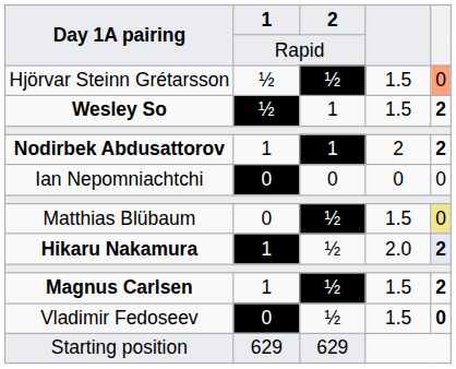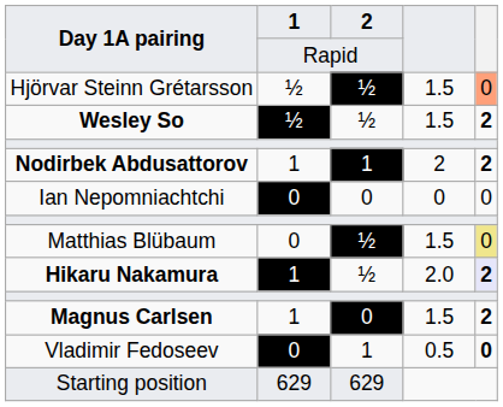 <table class="wikitable">
 <tr>
 <th rowspan = "2" style="background-color: #eaecf0">Day 1A pairing</th>
 <th style="width: 3em;background-color: #eaecf0">1</th>
 <th style="width: 3em;background-color: #eaecf0">2</th>
 <th rowspan = "2" style="width: 3em;background-color: #eaecf0"></th>
 <th rowspan= "2"></th>
 </tr>
 <tr style="text-align:center">
 <td style="background-color: #eaecf0" colspan="2">Rapid</td>
 </tr>
 <tr>
 <td style="text-align:center"> Hjörvar Steinn Grétarsson</td>
 <td style="text-align:center">½</td>
 <td style="text-align:center; background:black; color:white">½</td>
 <td style="text-align:center">1.5</td>
 <td style="background: lightsalmon; text-align:center">0</td>
 </tr>
 <tr>
 <td style="text-align:center"> <strong>Wesley So</strong></td>
 <td style="text-align:center; background:black; color:white">½</td>
-<td style="text-align:center">1</td>
+<td style="text-align:center">½</td>
 <td style="text-align:center">1.5</td>
 <td style="text-align:center"><strong>2</strong></td>
 </tr>
 <tr>
 <td colspan="15" style="background-color: #eaecf0"></td>
 </tr>
 <tr>
 <td style="text-align:center"> <strong>Nodirbek Abdusattorov</strong></td>
 <td style="text-align:center">1</td>
 <td style="text-align:center; background:black; color:white">1</td>
 <td style="text-align:center">2</td>
 <td style="text-align:center"><strong>2</strong></td>
 </tr>
 <tr>
 <td style="text-align:center"> Ian Nepomniachtchi</td>
 <td style="text-align:center; background:black; color:white">0</td>
 <td style="text-align:center">0</td>
 <td style="text-align:center">0</td>
 <td style="text-align:center">0</td>
 </tr>
 <tr>
 <td colspan="15" style="background-color: #eaecf0"></td>
 </tr>
 <tr>
 <td style="text-align:center"> Matthias Blübaum</td>
 <td style="text-align:center">0</td>
 <td style="text-align:center; background:black; color:white">½</td>
 <td style="text-align:center">1.5</td>
 <td style="background: khaki; text-align:center">0</td>
 </tr>
 <tr>
 <td style="text-align:center"> <strong>Hikaru Nakamura</strong></td>
 <td style="text-align:center; background:black; color:white">1</td>
 <td style="text-align:center">½</td>
 <td style="text-align:center">2.0</td>
 <td style="background: lavender; text-align:center"><strong>2</strong></td>
 </tr>
 <tr>
 <td colspan="15" style="background-color: #eaecf0"></td>
 </tr>
 <tr>
 <td style="text-align:center"> <strong>Magnus Carlsen</strong></td>
 <td style="text-align:center">1</td>
-<td style="text-align:center; background:black; color:white">½</td>
+<td style="text-align:center; background:black; color:white">0</td>
 <td style="text-align:center">1.5</td>
 <td style="text-align:center"><strong>2</strong></td>
 </tr>
 <tr>
 <td style="text-align:center"> Vladimir Fedoseev</td>
 <td style="text-align:center; background:black; color:white">0</td>
-<td style="text-align:center">½</td>
-<td style="text-align:center">1.5</td>
+<td style="text-align:center">1</td>
+<td style="text-align:center">0.5</td>
 <td style="text-align:center"><strong>0</strong></td>
 </tr>
 <tr style="background-color: #eaecf0">
 <td style="text-align:center">Starting position</td>
 <td style="text-align:center">629</td>
 <td style="text-align:center">629</td>
 </tr>
 </table>
